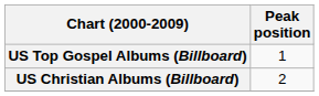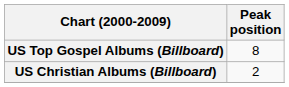 <table class="wikitable sortable plainrowheaders" style="text-align:center">
 <tr>
 <th scope="col">Chart (2000-2009)</th>
 <th scope="col">Peak<br>position</th>
 </tr>
 <tr>
 <th scope="row">US Top Gospel Albums (<em>Billboard</em>)</th>
-<td align="center">1</td>
+<td align="center">8</td>
 </tr>
 <tr>
 <th scope="row">US Christian Albums (<em>Billboard</em>)</th>
 <td align="center">2</td>
 </tr>
 <tr>
 </tr>
 </table>
